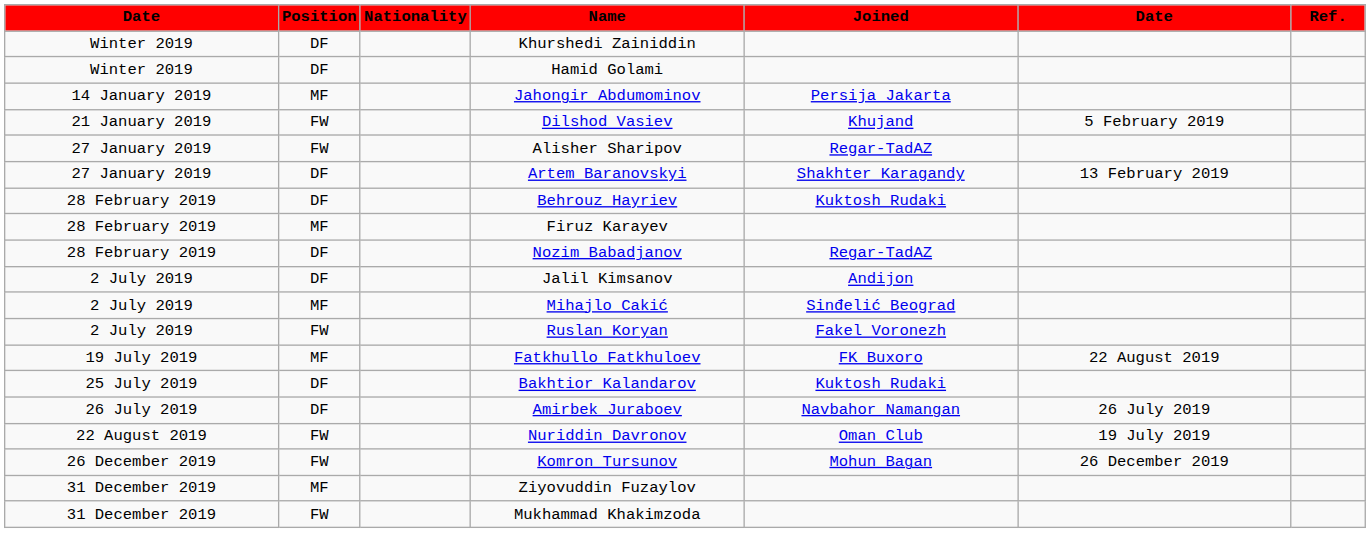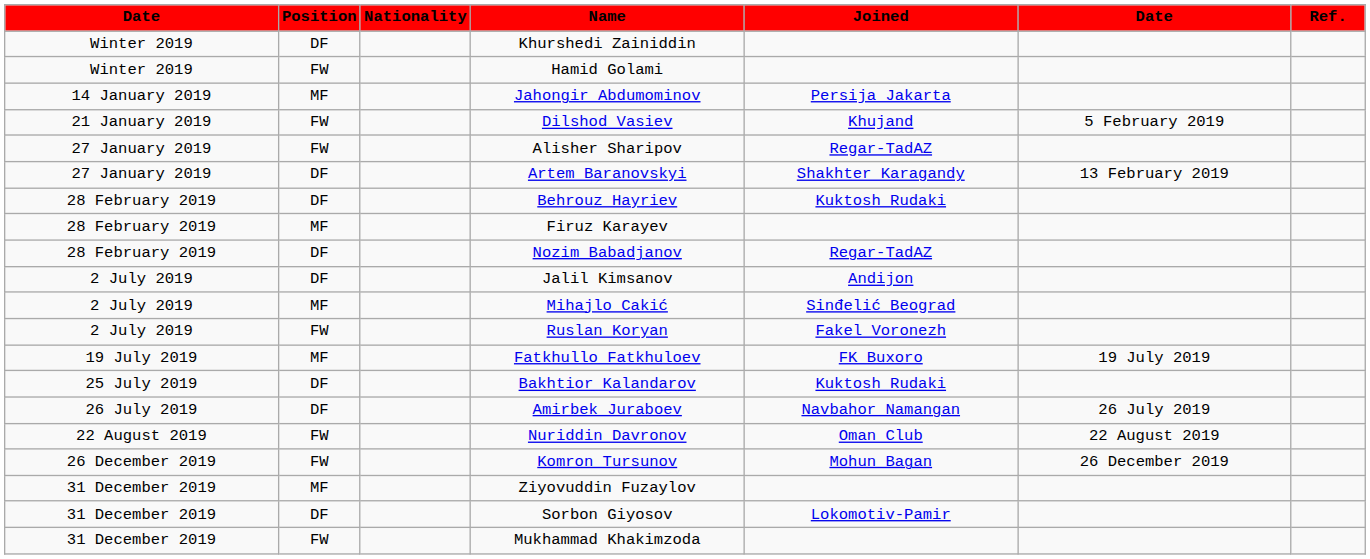 <table class="wikitable"  style="text-align:center; font-size:90%; ">
 <tr>
 <th style="background:#FF0000; color:#000000; width:200px;">Date</th>
 <th style="background:#FF0000; color:#000000; width:50px;">Position</th>
 <th style="background:#FF0000; color:#000000; width:50px;">Nationality</th>
 <th style="background:#FF0000; color:#000000; width:200px;">Name</th>
 <th style="background:#FF0000; color:#000000; width:200px;">Joined</th>
 <th style="background:#FF0000; color:#000000; width:200px;">Date</th>
 <th style="background:#FF0000; color:#000000; width:50px;">Ref.</th>
 </tr>
 <tr>
 <td>Winter 2019</td>
 <td>DF</td>
 <td></td>
 <td>Khurshedi Zainiddin</td>
 <td></td>
 <td></td>
 </tr>
 <tr>
 <td>Winter 2019</td>
-<td>DF</td>
+<td>FW</td>
 <td></td>
 <td>Hamid Golami</td>
 <td></td>
 <td></td>
 <td></td>
 </tr>
 <tr>
 <td>14 January 2019</td>
 <td>MF</td>
 <td></td>
 <td><a href='#'>Jahongir Abdumominov</a></td>
 <td><a href='#'>Persija Jakarta</a></td>
 <td></td>
 <td></td>
 </tr>
 <tr>
 <td>21 January 2019</td>
 <td>FW</td>
 <td></td>
 <td><a href='#'>Dilshod Vasiev</a></td>
 <td><a href='#'>Khujand</a></td>
 <td>5 February 2019</td>
 <td></td>
 </tr>
 <tr>
 <td>27 January 2019</td>
 <td>FW</td>
 <td></td>
 <td>Alisher Sharipov</td>
 <td><a href='#'>Regar-TadAZ</a></td>
 <td></td>
 <td></td>
 </tr>
 <tr>
 <td>27 January 2019</td>
 <td>DF</td>
 <td></td>
 <td><a href='#'>Artem Baranovskyi</a></td>
 <td><a href='#'>Shakhter Karagandy</a></td>
 <td>13 February 2019</td>
 <td></td>
 </tr>
 <tr>
 <td>28 February 2019</td>
 <td>DF</td>
 <td></td>
 <td><a href='#'>Behrouz Hayriev</a></td>
 <td><a href='#'>Kuktosh Rudaki</a></td>
 <td></td>
 <td></td>
 </tr>
 <tr>
 <td>28 February 2019</td>
 <td>MF</td>
 <td></td>
 <td>Firuz Karayev</td>
 <td></td>
 <td></td>
 <td></td>
 </tr>
 <tr>
 <td>28 February 2019</td>
 <td>DF</td>
 <td></td>
 <td><a href='#'>Nozim Babadjanov</a></td>
 <td><a href='#'>Regar-TadAZ</a></td>
 <td></td>
 <td></td>
 </tr>
 <tr>
 <td>2 July 2019</td>
 <td>DF</td>
 <td></td>
 <td>Jalil Kimsanov</td>
 <td><a href='#'>Andijon</a></td>
 <td></td>
 <td></td>
 </tr>
 <tr>
 <td>2 July 2019</td>
 <td>MF</td>
 <td></td>
 <td><a href='#'>Mihajlo Cakić</a></td>
 <td><a href='#'>Sinđelić Beograd</a></td>
 <td></td>
 <td></td>
 </tr>
 <tr>
 <td>2 July 2019</td>
 <td>FW</td>
 <td></td>
 <td><a href='#'>Ruslan Koryan</a></td>
 <td><a href='#'>Fakel Voronezh</a></td>
 <td></td>
 <td></td>
 </tr>
 <tr>
 <td>19 July 2019</td>
 <td>MF</td>
 <td></td>
 <td><a href='#'>Fatkhullo Fatkhuloev</a></td>
 <td><a href='#'>FK Buxoro</a></td>
-<td>22 August 2019</td>
+<td>19 July 2019</td>
 <td></td>
 </tr>
 <tr>
 <td>25 July 2019</td>
 <td>DF</td>
 <td></td>
 <td><a href='#'>Bakhtior Kalandarov</a></td>
 <td><a href='#'>Kuktosh Rudaki</a></td>
 <td></td>
 <td></td>
 </tr>
 <tr>
 <td>26 July 2019</td>
 <td>DF</td>
 <td></td>
 <td><a href='#'>Amirbek Juraboev</a></td>
 <td><a href='#'>Navbahor Namangan</a></td>
 <td>26 July 2019</td>
 <td></td>
 </tr>
 <tr>
 <td>22 August 2019</td>
 <td>FW</td>
 <td></td>
 <td><a href='#'>Nuriddin Davronov</a></td>
 <td><a href='#'>Oman Club</a></td>
-<td>19 July 2019</td>
+<td>22 August 2019</td>
 <td></td>
 </tr>
 <tr>
 <td>26 December 2019</td>
 <td>FW</td>
 <td></td>
 <td><a href='#'>Komron Tursunov</a></td>
 <td><a href='#'>Mohun Bagan</a></td>
 <td>26 December 2019</td>
 <td></td>
 </tr>
 <tr>
 <td>31 December 2019</td>
 <td>MF</td>
 <td></td>
 <td>Ziyovuddin Fuzaylov</td>
 <td></td>
 <td></td>
 <td></td>
 </tr>
 <tr>
 <td>31 December 2019</td>
+<td>DF</td>
+<td></td>
+<td>Sorbon Giyosov</td>
+<td><a href='#'>Lokomotiv-Pamir</a></td>
+<td></td>
+<td></td>
+</tr>
+<tr>
+<td>31 December 2019</td>
 <td>FW</td>
 <td></td>
 <td>Mukhammad Khakimzoda</td>
 <td></td>
 <td></td>
 <td></td>
 </tr>
 </table>
